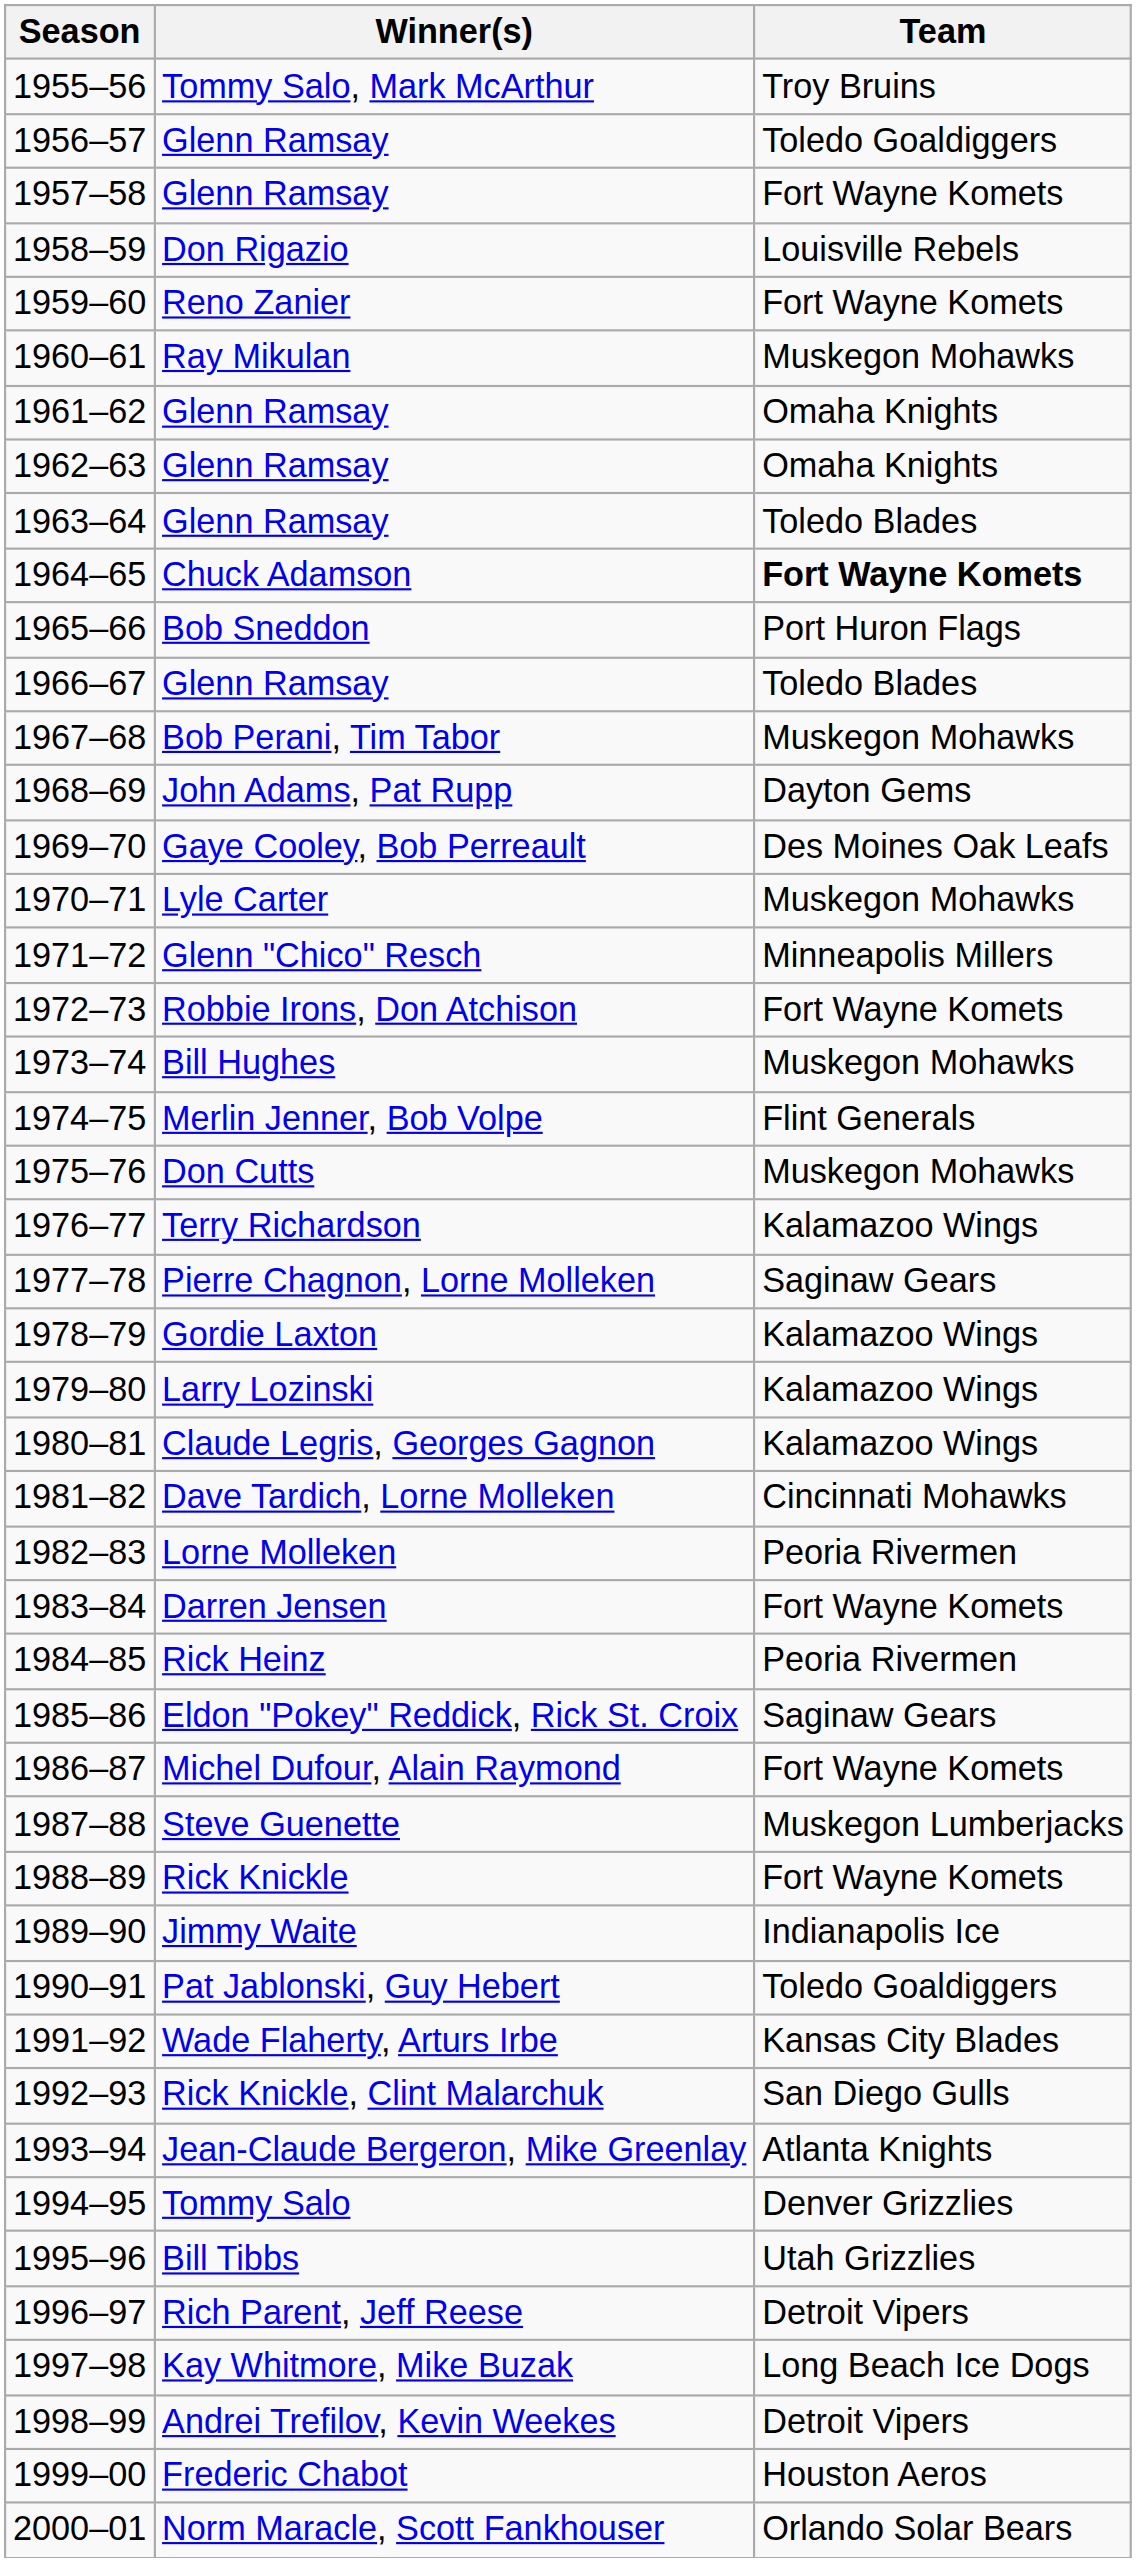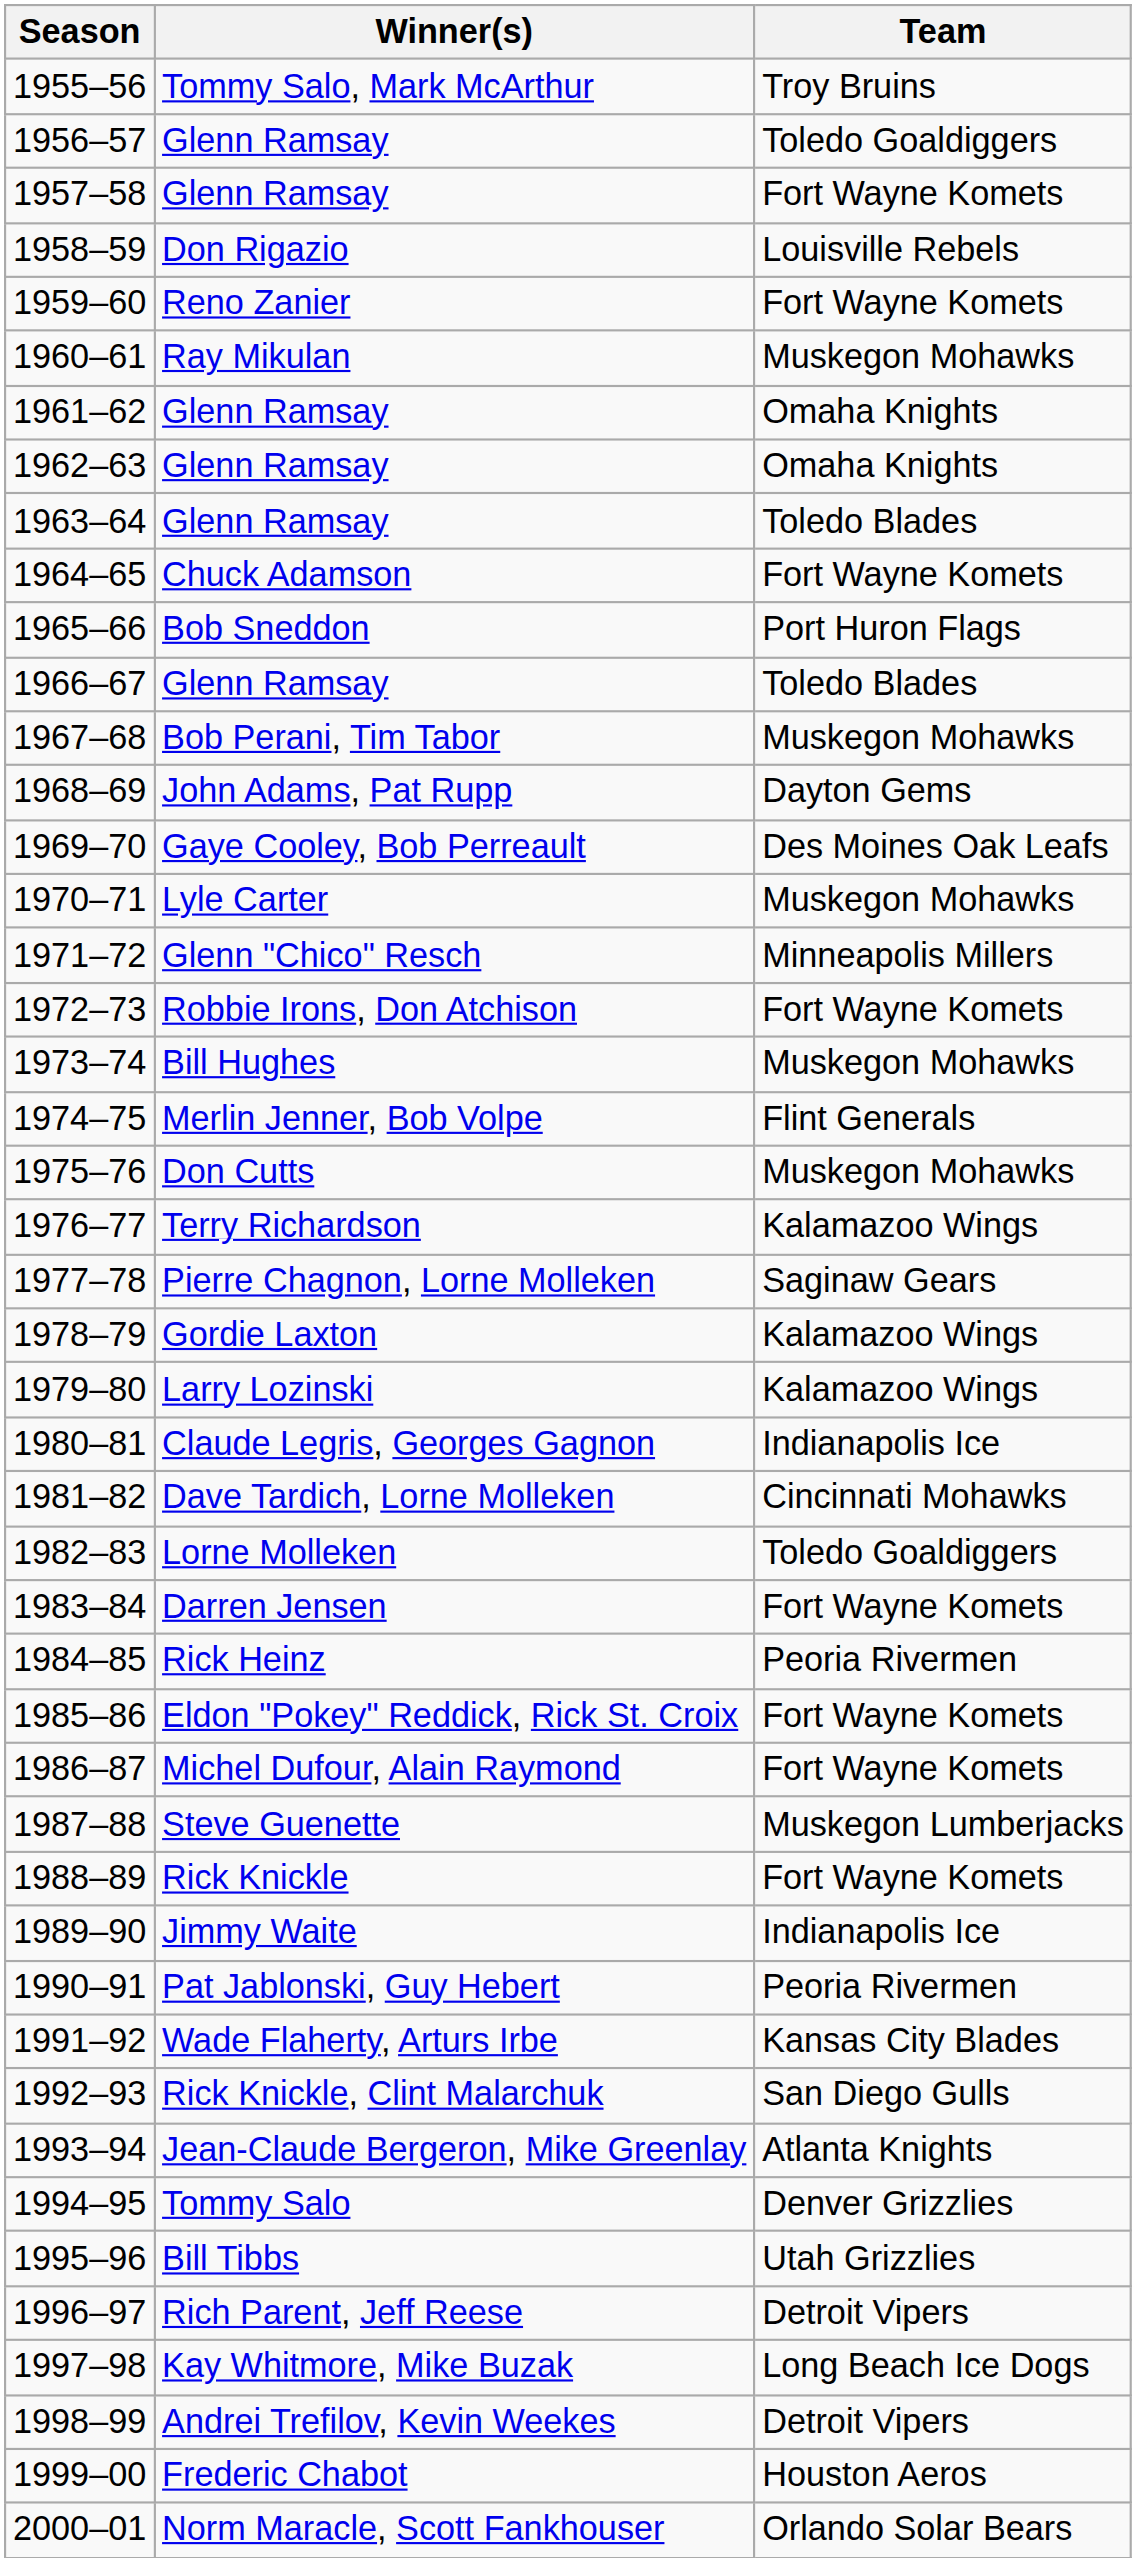 <table class="wikitable">
 <tr>
 <th>Season</th>
 <th>Winner(s)</th>
 <th>Team</th>
 </tr>
 <tr>
 <td>1955–56</td>
 <td><a href='#'>Tommy Salo</a>, <a href='#'>Mark McArthur</a></td>
 <td>Troy Bruins</td>
 </tr>
 <tr>
 <td>1956–57</td>
 <td><a href='#'>Glenn Ramsay</a></td>
 <td>Toledo Goaldiggers</td>
 </tr>
 <tr>
 <td>1957–58</td>
 <td><a href='#'>Glenn Ramsay</a></td>
 <td>Fort Wayne Komets</td>
 </tr>
 <tr>
 <td>1958–59</td>
 <td><a href='#'>Don Rigazio</a></td>
 <td>Louisville Rebels</td>
 </tr>
 <tr>
 <td>1959–60</td>
 <td><a href='#'>Reno Zanier</a></td>
 <td>Fort Wayne Komets</td>
 </tr>
 <tr>
 <td>1960–61</td>
 <td><a href='#'>Ray Mikulan</a></td>
 <td>Muskegon Mohawks</td>
 </tr>
 <tr>
 <td>1961–62</td>
 <td><a href='#'>Glenn Ramsay</a></td>
 <td>Omaha Knights</td>
 </tr>
 <tr>
 <td>1962–63</td>
 <td><a href='#'>Glenn Ramsay</a></td>
 <td>Omaha Knights</td>
 </tr>
 <tr>
 <td>1963–64</td>
 <td><a href='#'>Glenn Ramsay</a></td>
 <td>Toledo Blades</td>
 </tr>
 <tr>
 <td>1964–65</td>
 <td><a href='#'>Chuck Adamson</a></td>
-<td><strong>Fort Wayne Komets</strong></td>
+<td>Fort Wayne Komets</td>
 </tr>
 <tr>
 <td>1965–66</td>
 <td><a href='#'>Bob Sneddon</a></td>
 <td>Port Huron Flags</td>
 </tr>
 <tr>
 <td>1966–67</td>
 <td><a href='#'>Glenn Ramsay</a></td>
 <td>Toledo Blades</td>
 </tr>
 <tr>
 <td>1967–68</td>
 <td><a href='#'>Bob Perani</a>, <a href='#'>Tim Tabor</a></td>
 <td>Muskegon Mohawks</td>
 </tr>
 <tr>
 <td>1968–69</td>
 <td><a href='#'>John Adams</a>, <a href='#'>Pat Rupp</a></td>
 <td>Dayton Gems</td>
 </tr>
 <tr>
 <td>1969–70</td>
 <td><a href='#'>Gaye Cooley</a>, <a href='#'>Bob Perreault</a></td>
 <td>Des Moines Oak Leafs</td>
 </tr>
 <tr>
 <td>1970–71</td>
 <td><a href='#'>Lyle Carter</a></td>
 <td>Muskegon Mohawks</td>
 </tr>
 <tr>
 <td>1971–72</td>
 <td><a href='#'>Glenn "Chico" Resch</a></td>
 <td>Minneapolis Millers</td>
 </tr>
 <tr>
 <td>1972–73</td>
 <td><a href='#'>Robbie Irons</a>, <a href='#'>Don Atchison</a></td>
 <td>Fort Wayne Komets</td>
 </tr>
 <tr>
 <td>1973–74</td>
 <td><a href='#'>Bill Hughes</a></td>
 <td>Muskegon Mohawks</td>
 </tr>
 <tr>
 <td>1974–75</td>
 <td><a href='#'>Merlin Jenner</a>, <a href='#'>Bob Volpe</a></td>
 <td>Flint Generals</td>
 </tr>
 <tr>
 <td>1975–76</td>
 <td><a href='#'>Don Cutts</a></td>
 <td>Muskegon Mohawks</td>
 </tr>
 <tr>
 <td>1976–77</td>
 <td><a href='#'>Terry Richardson</a></td>
 <td>Kalamazoo Wings</td>
 </tr>
 <tr>
 <td>1977–78</td>
 <td><a href='#'>Pierre Chagnon</a>, <a href='#'>Lorne Molleken</a></td>
 <td>Saginaw Gears</td>
 </tr>
 <tr>
 <td>1978–79</td>
 <td><a href='#'>Gordie Laxton</a></td>
 <td>Kalamazoo Wings</td>
 </tr>
 <tr>
 <td>1979–80</td>
 <td><a href='#'>Larry Lozinski</a></td>
 <td>Kalamazoo Wings</td>
 </tr>
 <tr>
 <td>1980–81</td>
 <td><a href='#'>Claude Legris</a>, <a href='#'>Georges Gagnon</a></td>
-<td>Kalamazoo Wings</td>
+<td>Indianapolis Ice</td>
 </tr>
 <tr>
 <td>1981–82</td>
 <td><a href='#'>Dave Tardich</a>, <a href='#'>Lorne Molleken</a></td>
 <td>Cincinnati Mohawks</td>
 </tr>
 <tr>
 <td>1982–83</td>
 <td><a href='#'>Lorne Molleken</a></td>
-<td>Peoria Rivermen</td>
+<td>Toledo Goaldiggers</td>
 </tr>
 <tr>
 <td>1983–84</td>
 <td><a href='#'>Darren Jensen</a></td>
 <td>Fort Wayne Komets</td>
 </tr>
 <tr>
 <td>1984–85</td>
 <td><a href='#'>Rick Heinz</a></td>
 <td>Peoria Rivermen</td>
 </tr>
 <tr>
 <td>1985–86</td>
 <td><a href='#'>Eldon "Pokey" Reddick</a>, <a href='#'>Rick St. Croix</a></td>
-<td>Saginaw Gears</td>
+<td>Fort Wayne Komets</td>
 </tr>
 <tr>
 <td>1986–87</td>
 <td><a href='#'>Michel Dufour</a>, <a href='#'>Alain Raymond</a></td>
 <td>Fort Wayne Komets</td>
 </tr>
 <tr>
 <td>1987–88</td>
 <td><a href='#'>Steve Guenette</a></td>
 <td>Muskegon Lumberjacks</td>
 </tr>
 <tr>
 <td>1988–89</td>
 <td><a href='#'>Rick Knickle</a></td>
 <td>Fort Wayne Komets</td>
 </tr>
 <tr>
 <td>1989–90</td>
 <td><a href='#'>Jimmy Waite</a></td>
 <td>Indianapolis Ice</td>
 </tr>
 <tr>
 <td>1990–91</td>
 <td><a href='#'>Pat Jablonski</a>, <a href='#'>Guy Hebert</a></td>
-<td>Toledo Goaldiggers</td>
+<td>Peoria Rivermen</td>
 </tr>
 <tr>
 <td>1991–92</td>
 <td><a href='#'>Wade Flaherty</a>, <a href='#'>Arturs Irbe</a></td>
 <td>Kansas City Blades</td>
 </tr>
 <tr>
 <td>1992–93</td>
 <td><a href='#'>Rick Knickle</a>, <a href='#'>Clint Malarchuk</a></td>
 <td>San Diego Gulls</td>
 </tr>
 <tr>
 <td>1993–94</td>
 <td><a href='#'>Jean-Claude Bergeron</a>, <a href='#'>Mike Greenlay</a></td>
 <td>Atlanta Knights</td>
 </tr>
 <tr>
 <td>1994–95</td>
 <td><a href='#'>Tommy Salo</a></td>
 <td>Denver Grizzlies</td>
 </tr>
 <tr>
 <td>1995–96</td>
 <td><a href='#'>Bill Tibbs</a></td>
 <td>Utah Grizzlies</td>
 </tr>
 <tr>
 <td>1996–97</td>
 <td><a href='#'>Rich Parent</a>, <a href='#'>Jeff Reese</a></td>
 <td>Detroit Vipers</td>
 </tr>
 <tr>
 <td>1997–98</td>
 <td><a href='#'>Kay Whitmore</a>, <a href='#'>Mike Buzak</a></td>
 <td>Long Beach Ice Dogs</td>
 </tr>
 <tr>
 <td>1998–99</td>
 <td><a href='#'>Andrei Trefilov</a>, <a href='#'>Kevin Weekes</a></td>
 <td>Detroit Vipers</td>
 </tr>
 <tr>
 <td>1999–00</td>
 <td><a href='#'>Frederic Chabot</a></td>
 <td>Houston Aeros</td>
 </tr>
 <tr>
 <td>2000–01</td>
 <td><a href='#'>Norm Maracle</a>, <a href='#'>Scott Fankhouser</a></td>
 <td>Orlando Solar Bears</td>
 </tr>
 </table>
